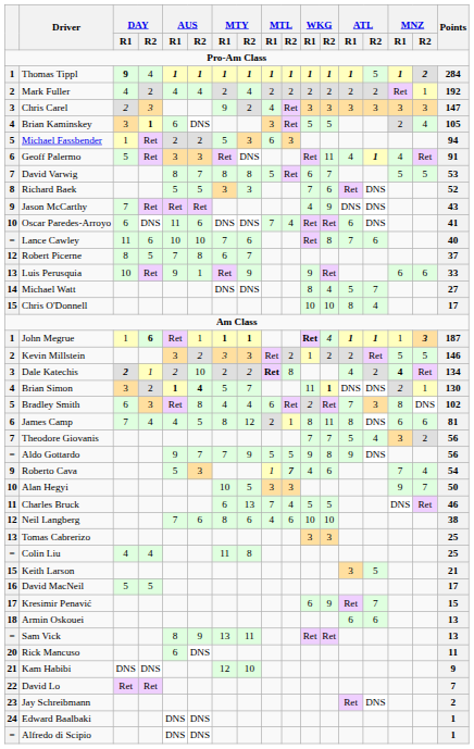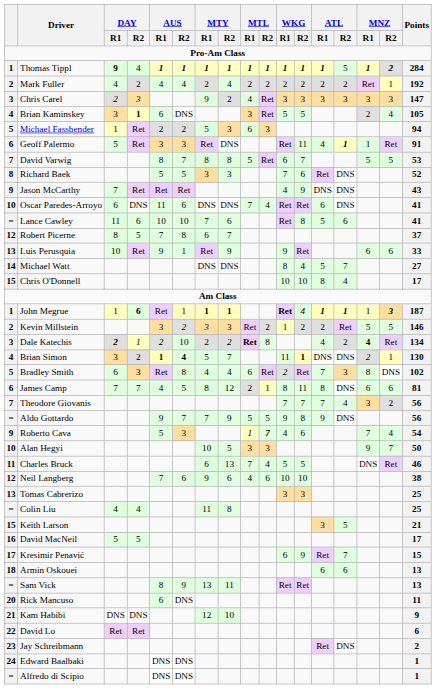 <table class="wikitable" style="font-size:90%; text-align:center">
 <tr style="background:#f9f9f9" valign="top">
 <th rowspan=2 valign="middle"></th>
 <th rowspan=2 valign="middle">Driver</th>
 <th colspan=2><br><a href='#'>DAY</a></th>
 <th colspan=2><br><a href='#'>AUS</a></th>
 <th colspan=2><br><a href='#'>MTY</a></th>
 <th colspan=2><br><a href='#'>MTL</a></th>
 <th colspan=2><br><a href='#'>WKG</a></th>
 <th colspan=2><br><a href='#'>ATL</a></th>
 <th colspan=2><br><a href='#'>MNZ</a></th>
 <th rowspan=2 valign="middle">Points</th>
 </tr>
 <tr>
 <th>R1</th>
 <th>R2</th>
 <th>R1</th>
 <th>R2</th>
 <th>R1</th>
 <th>R2</th>
 <th>R1</th>
 <th>R2</th>
 <th>R1</th>
 <th>R2</th>
 <th>R1</th>
 <th>R2</th>
 <th>R1</th>
 <th>R2</th>
 </tr>
 <tr>
 <td colspan=17 align=center><strong>Pro-Am Class</strong></td>
 </tr>
 <tr>
 <th>1</th>
 <td align=left> Thomas Tippl</td>
 <td style="background:#DFFFDF;"><strong>9</strong></td>
 <td style="background:#DFFFDF;">4</td>
 <td style="background:#FFFFBF;"><strong> <em>1</em> </strong></td>
 <td style="background:#FFFFBF;"><strong> <em>1</em> </strong></td>
 <td style="background:#FFFFBF;"><strong> <em>1</em> </strong></td>
 <td style="background:#FFFFBF;"><strong> <em>1</em> </strong></td>
 <td style="background:#FFFFBF;"><strong> <em>1</em> </strong></td>
 <td style="background:#FFFFBF;"><strong> <em>1</em> </strong></td>
 <td style="background:#FFFFBF;"><strong> <em>1</em> </strong></td>
 <td style="background:#FFFFBF;"><strong> <em>1</em> </strong></td>
 <td style="background:#FFFFBF;"><strong> <em>1</em> </strong></td>
 <td style="background:#DFFFDF;">5</td>
 <td style="background:#FFFFBF;"><strong> <em>1</em> </strong></td>
 <td style="background:#DFDFDF;"><strong> <em>2</em> </strong></td>
 <th>284</th>
 </tr>
 <tr>
 <th>2</th>
 <td align=left> Mark Fuller</td>
 <td style="background:#DFFFDF;">4</td>
 <td style="background:#DFDFDF;">2</td>
 <td style="background:#DFFFDF;">4</td>
 <td style="background:#DFFFDF;">4</td>
 <td style="background:#DFDFDF;">2</td>
 <td style="background:#DFFFDF;">4</td>
 <td style="background:#DFDFDF;">2</td>
 <td style="background:#DFDFDF;">2</td>
 <td style="background:#DFDFDF;">2</td>
 <td style="background:#DFDFDF;">2</td>
 <td style="background:#DFDFDF;">2</td>
 <td style="background:#DFDFDF;">2</td>
 <td style="background:#EFCFFF;">Ret</td>
 <td style="background:#FFFFBF;">1</td>
 <th>192</th>
 </tr>
 <tr>
 <th>3</th>
 <td align=left> Chris Carel</td>
 <td style="background:#DFDFDF;"><em>2</em></td>
 <td style="background:#FFDF9F;"><em>3</em></td>
 <td></td>
 <td></td>
 <td style="background:#DFFFDF;">9</td>
 <td style="background:#DFDFDF;">2</td>
 <td style="background:#DFFFDF;">4</td>
 <td style="background:#EFCFFF;">Ret</td>
 <td style="background:#FFDF9F;">3</td>
 <td style="background:#FFDF9F;">3</td>
 <td style="background:#FFDF9F;">3</td>
 <td style="background:#FFDF9F;">3</td>
 <td style="background:#FFDF9F;">3</td>
 <td style="background:#FFDF9F;">3</td>
 <th>147</th>
 </tr>
 <tr>
 <th>4</th>
 <td align=left> Brian Kaminskey</td>
 <td style="background:#FFDF9F;">3</td>
 <td style="background:#FFFFBF;"><strong>1</strong></td>
 <td style="background:#DFFFDF;">6</td>
 <td style="background:#FFFFFF;">DNS</td>
 <td></td>
 <td></td>
 <td style="background:#FFDF9F;">3</td>
 <td style="background:#EFCFFF;">Ret</td>
 <td style="background:#DFFFDF;">5</td>
 <td style="background:#DFFFDF;">5</td>
 <td></td>
 <td></td>
 <td style="background:#DFDFDF;">2</td>
 <td style="background:#DFFFDF;">4</td>
 <th>105</th>
 </tr>
 <tr>
 <th>5</th>
 <td align=left> <a href='#'>Michael Fassbender</a></td>
 <td style="background:#FFFFBF;">1</td>
 <td style="background:#EFCFFF;">Ret</td>
 <td style="background:#DFDFDF;">2</td>
 <td style="background:#DFDFDF;">2</td>
 <td style="background:#DFFFDF;">5</td>
 <td style="background:#FFDF9F;">3</td>
 <td style="background:#DFFFDF;">6</td>
 <td style="background:#FFDF9F;">3</td>
 <td></td>
 <td></td>
 <td></td>
 <td></td>
 <td></td>
 <td></td>
 <th>94</th>
 </tr>
 <tr>
 <th>6</th>
 <td align=left> Geoff Palermo</td>
 <td style="background:#DFFFDF;">5</td>
 <td style="background:#EFCFFF;">Ret</td>
 <td style="background:#FFDF9F;">3</td>
 <td style="background:#FFDF9F;">3</td>
 <td style="background:#EFCFFF;">Ret</td>
 <td style="background:#FFFFFF;">DNS</td>
 <td></td>
 <td></td>
 <td style="background:#EFCFFF;">Ret</td>
 <td style="background:#DFFFDF;">11</td>
 <td style="background:#DFFFDF;">4</td>
 <td style="background:#FFFFBF;"><strong> <em>1</em> </strong></td>
-<td style="background:#DFFFDF;">4</td>
+<td style="background:#DFFFDF;">1</td>
 <td style="background:#EFCFFF;">Ret</td>
 <th>91</th>
 </tr>
 <tr>
 <th>7</th>
 <td align=left> David Varwig</td>
 <td></td>
 <td></td>
 <td style="background:#DFFFDF;">8</td>
 <td style="background:#DFFFDF;">7</td>
 <td style="background:#DFFFDF;">8</td>
 <td style="background:#DFFFDF;">8</td>
 <td style="background:#DFFFDF;">5</td>
 <td style="background:#EFCFFF;">Ret</td>
 <td style="background:#DFFFDF;">6</td>
 <td style="background:#DFFFDF;">7</td>
 <td></td>
 <td></td>
 <td style="background:#DFFFDF;">5</td>
 <td style="background:#DFFFDF;">5</td>
 <th>53</th>
 </tr>
 <tr>
 <th>8</th>
 <td align=left> Richard Baek</td>
 <td></td>
 <td></td>
 <td style="background:#DFFFDF;">5</td>
 <td style="background:#DFFFDF;">5</td>
 <td style="background:#FFDF9F;">3</td>
 <td style="background:#DFFFDF;">3</td>
 <td></td>
 <td></td>
 <td style="background:#DFFFDF;">7</td>
 <td style="background:#DFFFDF;">6</td>
 <td style="background:#EFCFFF;">Ret</td>
 <td style="background:#FFFFFF;">DNS</td>
 <td></td>
 <td></td>
 <th>52</th>
 </tr>
 <tr>
 <th>9</th>
 <td align=left> Jason McCarthy</td>
 <td style="background:#DFFFDF;">7</td>
 <td style="background:#EFCFFF;">Ret</td>
 <td style="background:#EFCFFF;">Ret</td>
 <td style="background:#EFCFFF;">Ret</td>
 <td></td>
 <td></td>
 <td></td>
 <td></td>
 <td style="background:#DFFFDF;">4</td>
 <td style="background:#DFFFDF;">9</td>
 <td style="background:#FFFFFF;">DNS</td>
 <td style="background:#FFFFFF;">DNS</td>
 <td></td>
 <td></td>
 <th>43</th>
 </tr>
 <tr>
 <th>10</th>
 <td align=left> Oscar Paredes-Arroyo</td>
 <td style="background:#DFFFDF;">6</td>
 <td style="background:#FFFFFF;">DNS</td>
 <td style="background:#DFFFDF;">11</td>
 <td style="background:#DFFFDF;">6</td>
 <td style="background:#FFFFFF;">DNS</td>
 <td style="background:#FFFFFF;">DNS</td>
 <td style="background:#DFFFDF;">7</td>
 <td style="background:#DFFFDF;">4</td>
 <td style="background:#EFCFFF;">Ret</td>
 <td style="background:#EFCFFF;">Ret</td>
 <td style="background:#DFFFDF;">6</td>
 <td style="background:#FFFFFF;">DNS</td>
 <td></td>
 <td></td>
 <th>41</th>
 </tr>
 <tr>
 <th>=</th>
 <td align=left> Lance Cawley</td>
 <td style="background:#DFFFDF;">11</td>
 <td style="background:#DFFFDF;">6</td>
 <td style="background:#DFFFDF;">10</td>
 <td style="background:#DFFFDF;">10</td>
 <td style="background:#DFFFDF;">7</td>
 <td style="background:#DFFFDF;">6</td>
 <td></td>
 <td></td>
 <td style="background:#EFCFFF;">Ret</td>
 <td style="background:#DFFFDF;">8</td>
-<td style="background:#DFFFDF;">7</td>
+<td style="background:#DFFFDF;">5</td>
 <td style="background:#DFFFDF;">6</td>
 <td></td>
 <td></td>
-<th>40</th>
+<th>41</th>
 </tr>
 <tr>
 <th>12</th>
 <td align=left> Robert Picerne</td>
 <td style="background:#DFFFDF;">8</td>
 <td style="background:#DFFFDF;">5</td>
 <td style="background:#DFFFDF;">7</td>
 <td style="background:#DFFFDF;">8</td>
 <td style="background:#DFFFDF;">6</td>
 <td style="background:#DFFFDF;">7</td>
 <td></td>
 <td></td>
 <td></td>
 <td></td>
 <td></td>
 <td></td>
 <td></td>
 <td></td>
 <th>37</th>
 </tr>
 <tr>
 <th>13</th>
 <td align=left> Luis Perusquia</td>
 <td style="background:#DFFFDF;">10</td>
 <td style="background:#EFCFFF;">Ret</td>
 <td style="background:#DFFFDF;">9</td>
 <td style="background:#DFFFDF;">1</td>
 <td style="background:#EFCFFF;">Ret</td>
 <td style="background:#DFFFDF;">9</td>
 <td></td>
 <td></td>
 <td style="background:#DFFFDF;">9</td>
 <td style="background:#EFCFFF;">Ret</td>
 <td></td>
 <td></td>
 <td style="background:#DFFFDF;">6</td>
 <td style="background:#DFFFDF;">6</td>
 <th>33</th>
 </tr>
 <tr>
 <th>14</th>
 <td align=left> Michael Watt</td>
 <td></td>
 <td></td>
 <td></td>
 <td></td>
 <td style="background:#FFFFFF;">DNS</td>
 <td style="background:#FFFFFF;">DNS</td>
 <td></td>
 <td></td>
 <td style="background:#DFFFDF;">8</td>
 <td style="background:#DFFFDF;">4</td>
 <td style="background:#DFFFDF;">5</td>
 <td style="background:#DFFFDF;">7</td>
 <td></td>
 <td></td>
 <th>27</th>
 </tr>
 <tr>
 <th>15</th>
 <td align=left> Chris O'Donnell</td>
 <td></td>
 <td></td>
 <td></td>
 <td></td>
 <td></td>
 <td></td>
 <td></td>
 <td></td>
 <td style="background:#DFFFDF;">10</td>
 <td style="background:#DFFFDF;">10</td>
 <td style="background:#DFFFDF;">8</td>
 <td style="background:#DFFFDF;">4</td>
 <td></td>
 <td></td>
 <th>17</th>
 </tr>
 <tr>
 <td colspan=17 align=center><strong>Am Class</strong></td>
 </tr>
 <tr>
 <th>1</th>
 <td align=left> John Megrue</td>
 <td style="background:#FFFFBF;">1</td>
 <td style="background:#DFFFDF;"><strong>6</strong></td>
 <td style="background:#EFCFFF;">Ret</td>
 <td style="background:#FFFFBF;">1</td>
 <td style="background:#FFFFBF;"><strong>1</strong></td>
 <td style="background:#FFFFBF;"><strong>1</strong></td>
 <td></td>
 <td></td>
 <td style="background:#EFCFFF;"><strong>Ret</strong></td>
 <td style="background:#DFFFDF;"><em>4</em></td>
 <td style="background:#FFFFBF;"><strong> <em>1</em> </strong></td>
 <td style="background:#FFFFBF;"><strong> <em>1</em> </strong></td>
 <td style="background:#FFFFBF;">1</td>
 <td style="background:#FFDF9F;"><strong> <em>3</em> </strong></td>
 <th>187</th>
 </tr>
 <tr>
 <th>2</th>
 <td align=left> Kevin Millstein</td>
 <td></td>
 <td></td>
 <td style="background:#FFDF9F;">3</td>
 <td style="background:#DFDFDF;"><em>2</em></td>
 <td style="background:#FFDF9F;"><em>3</em></td>
 <td style="background:#FFDF9F;">3</td>
 <td style="background:#EFCFFF;">Ret</td>
 <td style="background:#DFDFDF;">2</td>
 <td style="background:#FFFFBF;">1</td>
 <td style="background:#DFDFDF;">2</td>
 <td style="background:#DFDFDF;">2</td>
 <td style="background:#EFCFFF;">Ret</td>
 <td style="background:#DFFFDF;">5</td>
 <td style="background:#DFFFDF;">5</td>
 <th>146</th>
 </tr>
 <tr>
 <th>3</th>
 <td align=left> Dale Katechis</td>
 <td style="background:#DFDFDF;"><strong> <em>2</em> </strong></td>
 <td style="background:#FFFFBF;"><em>1</em></td>
 <td style="background:#DFDFDF;"><em>2</em></td>
 <td style="background:#DFFFDF;">10</td>
 <td style="background:#DFDFDF;">2</td>
 <td style="background:#DFDFDF;"><em>2</em></td>
 <td style="background:#EFCFFF;"><strong>Ret</strong></td>
 <td style="background:#DFFFDF;">8</td>
 <td></td>
 <td></td>
 <td style="background:#DFFFDF;">4</td>
 <td style="background:#DFDFDF;">2</td>
 <td style="background:#DFFFDF;"><strong>4</strong></td>
 <td style="background:#EFCFFF;">Ret</td>
 <th>134</th>
 </tr>
 <tr>
 <th>4</th>
 <td align=left> Brian Simon</td>
 <td style="background:#FFDF9F;">3</td>
 <td style="background:#DFDFDF;">2</td>
 <td style="background:#FFFFBF;"><strong>1</strong></td>
 <td style="background:#DFFFDF;"><strong>4</strong></td>
 <td style="background:#DFFFDF;">5</td>
 <td style="background:#DFFFDF;">7</td>
 <td></td>
 <td></td>
 <td style="background:#DFFFDF;">11</td>
 <td style="background:#FFFFBF;"><strong>1</strong></td>
 <td style="background:#FFFFFF;">DNS</td>
 <td style="background:#FFFFFF;">DNS</td>
 <td style="background:#DFDFDF;"><em>2</em></td>
 <td style="background:#FFFFBF;">1</td>
 <th>130</th>
 </tr>
 <tr>
 <th>5</th>
 <td align=left> Bradley Smith</td>
 <td style="background:#DFFFDF;">6</td>
 <td style="background:#FFDF9F;">3</td>
 <td style="background:#EFCFFF;">Ret</td>
 <td style="background:#DFFFDF;">8</td>
 <td style="background:#DFFFDF;">4</td>
 <td style="background:#DFFFDF;">4</td>
 <td style="background:#DFFFDF;">6</td>
 <td style="background:#EFCFFF;">Ret</td>
 <td style="background:#DFDFDF;"><em>2</em></td>
 <td style="background:#EFCFFF;">Ret</td>
 <td style="background:#DFFFDF;">7</td>
 <td style="background:#FFDF9F;">3</td>
 <td style="background:#DFFFDF;">8</td>
 <td style="background:#FFFFFF;">DNS</td>
 <th>102</th>
 </tr>
 <tr>
 <th>6</th>
 <td align=left> James Camp</td>
 <td style="background:#DFFFDF;">7</td>
-<td style="background:#DFFFDF;">4</td>
+<td style="background:#DFFFDF;">7</td>
 <td style="background:#DFFFDF;">4</td>
 <td style="background:#DFFFDF;">5</td>
 <td style="background:#DFFFDF;">8</td>
 <td style="background:#DFFFDF;">12</td>
 <td style="background:#DFDFDF;">2</td>
 <td style="background:#FFFFBF;">1</td>
 <td style="background:#DFFFDF;">8</td>
 <td style="background:#DFFFDF;">11</td>
 <td style="background:#DFFFDF;">8</td>
 <td style="background:#FFFFFF;">DNS</td>
 <td style="background:#DFFFDF;">6</td>
 <td style="background:#DFFFDF;">6</td>
 <th>81</th>
 </tr>
 <tr>
 <th>7</th>
 <td align=left> Theodore Giovanis</td>
 <td></td>
 <td></td>
 <td></td>
 <td></td>
 <td></td>
 <td></td>
 <td></td>
 <td></td>
 <td style="background:#DFFFDF;">7</td>
 <td style="background:#DFFFDF;">7</td>
-<td style="background:#DFFFDF;">5</td>
+<td style="background:#DFFFDF;">7</td>
 <td style="background:#DFFFDF;">4</td>
 <td style="background:#FFDF9F;">3</td>
 <td style="background:#DFDFDF;">2</td>
 <th>56</th>
 </tr>
 <tr>
 <th>=</th>
 <td align=left> Aldo Gottardo</td>
 <td></td>
 <td></td>
 <td style="background:#DFFFDF;">9</td>
 <td style="background:#DFFFDF;">7</td>
 <td style="background:#DFFFDF;">7</td>
 <td style="background:#DFFFDF;">9</td>
 <td style="background:#DFFFDF;">5</td>
 <td style="background:#DFFFDF;">5</td>
 <td style="background:#DFFFDF;">9</td>
 <td style="background:#DFFFDF;">8</td>
 <td style="background:#DFFFDF;">9</td>
 <td style="background:#FFFFFF;">DNS</td>
 <td></td>
 <td></td>
 <th>56</th>
 </tr>
 <tr>
 <th>9</th>
 <td align=left> Roberto Cava</td>
 <td></td>
 <td></td>
 <td style="background:#DFFFDF;">5</td>
 <td style="background:#FFDF9F;">3</td>
 <td></td>
 <td></td>
 <td style="background:#FFFFBF;"><em>1</em></td>
 <td style="background:#DFFFDF;"><strong> <em>7</em> </strong></td>
 <td style="background:#DFFFDF;">4</td>
 <td style="background:#DFFFDF;">6</td>
 <td></td>
 <td></td>
 <td style="background:#DFFFDF;">7</td>
 <td style="background:#DFFFDF;">4</td>
 <th>54</th>
 </tr>
 <tr>
 <th>10</th>
 <td align=left> Alan Hegyi</td>
 <td></td>
 <td></td>
 <td></td>
 <td></td>
 <td style="background:#DFFFDF;">10</td>
 <td style="background:#DFFFDF;">5</td>
 <td style="background:#FFDF9F;">3</td>
 <td style="background:#FFDF9F;">3</td>
 <td></td>
 <td></td>
 <td></td>
 <td></td>
 <td style="background:#DFFFDF;">9</td>
 <td style="background:#DFFFDF;">7</td>
 <th>50</th>
 </tr>
 <tr>
 <th>11</th>
 <td align=left> Charles Bruck</td>
 <td></td>
 <td></td>
 <td></td>
 <td></td>
 <td style="background:#DFFFDF;">6</td>
 <td style="background:#DFFFDF;">13</td>
 <td style="background:#DFFFDF;">7</td>
 <td style="background:#DFFFDF;">4</td>
 <td style="background:#DFFFDF;">5</td>
 <td style="background:#DFFFDF;">5</td>
 <td></td>
 <td></td>
 <td style="background:#FFFFFF;">DNS</td>
 <td style="background:#EFCFFF;">Ret</td>
 <th>46</th>
 </tr>
 <tr>
 <th>12</th>
 <td align=left> Neil Langberg</td>
 <td></td>
 <td></td>
 <td style="background:#DFFFDF;">7</td>
 <td style="background:#DFFFDF;">6</td>
-<td style="background:#DFFFDF;">8</td>
+<td style="background:#DFFFDF;">9</td>
 <td style="background:#DFFFDF;">6</td>
 <td style="background:#DFFFDF;">4</td>
 <td style="background:#DFFFDF;">6</td>
 <td style="background:#DFFFDF;">10</td>
 <td style="background:#DFFFDF;">10</td>
 <td></td>
 <td></td>
 <td></td>
 <td></td>
 <th>38</th>
 </tr>
 <tr>
 <th>13</th>
 <td align=left> Tomas Cabrerizo</td>
 <td></td>
 <td></td>
 <td></td>
 <td></td>
 <td></td>
 <td></td>
 <td></td>
 <td></td>
 <td style="background:#FFDF9F;">3</td>
 <td style="background:#FFDF9F;">3</td>
 <td></td>
 <td></td>
 <td></td>
 <td></td>
 <th>25</th>
 </tr>
 <tr>
 <th>=</th>
 <td align=left> Colin Liu</td>
 <td style="background:#DFFFDF;">4</td>
 <td style="background:#DFFFDF;">4</td>
 <td></td>
 <td></td>
 <td style="background:#DFFFDF;">11</td>
 <td style="background:#DFFFDF;">8</td>
 <td></td>
 <td></td>
 <td></td>
 <td></td>
 <td></td>
 <td></td>
 <td></td>
 <td></td>
 <th>25</th>
 </tr>
 <tr>
 <th>15</th>
 <td align=left> Keith Larson</td>
 <td></td>
 <td></td>
 <td></td>
 <td></td>
 <td></td>
 <td></td>
 <td></td>
 <td></td>
 <td></td>
 <td></td>
 <td style="background:#FFDF9F;">3</td>
 <td style="background:#DFFFDF;">5</td>
 <td></td>
 <td></td>
 <th>21</th>
 </tr>
 <tr>
 <th>16</th>
 <td align=left> David MacNeil</td>
 <td style="background:#DFFFDF;">5</td>
 <td style="background:#DFFFDF;">5</td>
 <td></td>
 <td></td>
 <td></td>
 <td></td>
 <td></td>
 <td></td>
 <td></td>
 <td></td>
 <td></td>
 <td></td>
 <td></td>
 <td></td>
 <th>17</th>
 </tr>
 <tr>
 <th>17</th>
 <td align=left> Kresimir Penavić</td>
 <td></td>
 <td></td>
 <td></td>
 <td></td>
 <td></td>
 <td></td>
 <td></td>
 <td></td>
 <td style="background:#DFFFDF;">6</td>
 <td style="background:#DFFFDF;">9</td>
 <td style="background:#EFCFFF;">Ret</td>
 <td style="background:#DFFFDF;">7</td>
 <td></td>
 <td></td>
 <th>15</th>
 </tr>
 <tr>
 <th>18</th>
 <td align=left> Armin Oskouei</td>
 <td></td>
 <td></td>
 <td></td>
 <td></td>
 <td></td>
 <td></td>
 <td></td>
 <td></td>
 <td></td>
 <td></td>
 <td style="background:#DFFFDF;">6</td>
 <td style="background:#DFFFDF;">6</td>
 <td></td>
 <td></td>
 <th>13</th>
 </tr>
 <tr>
 <th>=</th>
 <td align=left> Sam Vick</td>
 <td></td>
 <td></td>
 <td style="background:#DFFFDF;">8</td>
 <td style="background:#DFFFDF;">9</td>
 <td style="background:#DFFFDF;">13</td>
 <td style="background:#DFFFDF;">11</td>
 <td></td>
 <td></td>
 <td style="background:#EFCFFF;">Ret</td>
 <td style="background:#EFCFFF;">Ret</td>
 <td></td>
 <td></td>
 <td></td>
 <td></td>
 <th>13</th>
 </tr>
 <tr>
 <th>20</th>
 <td align=left> Rick Mancuso</td>
 <td></td>
 <td></td>
 <td style="background:#DFFFDF;">6</td>
 <td style="background:#FFFFFF;">DNS</td>
 <td></td>
 <td></td>
 <td></td>
 <td></td>
 <td></td>
 <td></td>
 <td></td>
 <td></td>
 <td></td>
 <td></td>
 <th>11</th>
 </tr>
 <tr>
 <th>21</th>
 <td align=left> Kam Habibi</td>
 <td style="background:#FFFFFF;">DNS</td>
 <td style="background:#FFFFFF;">DNS</td>
 <td></td>
 <td></td>
 <td style="background:#DFFFDF;">12</td>
 <td style="background:#DFFFDF;">10</td>
 <td></td>
 <td></td>
 <td></td>
 <td></td>
 <td></td>
 <td></td>
 <td></td>
 <td></td>
 <th>9</th>
 </tr>
 <tr>
 <th>22</th>
 <td align=left> David Lo</td>
 <td style="background:#EFCFFF;">Ret</td>
 <td style="background:#EFCFFF;">Ret</td>
 <td></td>
 <td></td>
 <td></td>
 <td></td>
 <td></td>
 <td></td>
 <td></td>
 <td></td>
 <td></td>
 <td></td>
 <td></td>
 <td></td>
-<th>7</th>
+<th>6</th>
 </tr>
 <tr>
 <th>23</th>
 <td align=left> Jay Schreibmann</td>
 <td></td>
 <td></td>
 <td></td>
 <td></td>
 <td></td>
 <td></td>
 <td></td>
 <td></td>
 <td></td>
 <td></td>
 <td style="background:#EFCFFF;">Ret</td>
 <td style="background:#FFFFFF;">DNS</td>
 <td></td>
 <td></td>
 <th>2</th>
 </tr>
 <tr>
 <th>24</th>
 <td align=left> Edward Baalbaki</td>
 <td></td>
 <td></td>
 <td style="background:#FFFFFF;">DNS</td>
 <td style="background:#FFFFFF;">DNS</td>
 <td></td>
 <td></td>
 <td></td>
 <td></td>
 <td></td>
 <td></td>
 <td></td>
 <td></td>
 <td></td>
 <td></td>
 <th>1</th>
 </tr>
 <tr>
 <th>=</th>
 <td align=left> Alfredo di Scipio</td>
 <td></td>
 <td></td>
 <td style="background:#FFFFFF;">DNS</td>
 <td style="background:#FFFFFF;">DNS</td>
 <td></td>
 <td></td>
 <td></td>
 <td></td>
 <td></td>
 <td></td>
 <td></td>
 <td></td>
 <td></td>
 <td></td>
 <th>1</th>
 </tr>
 </table>
